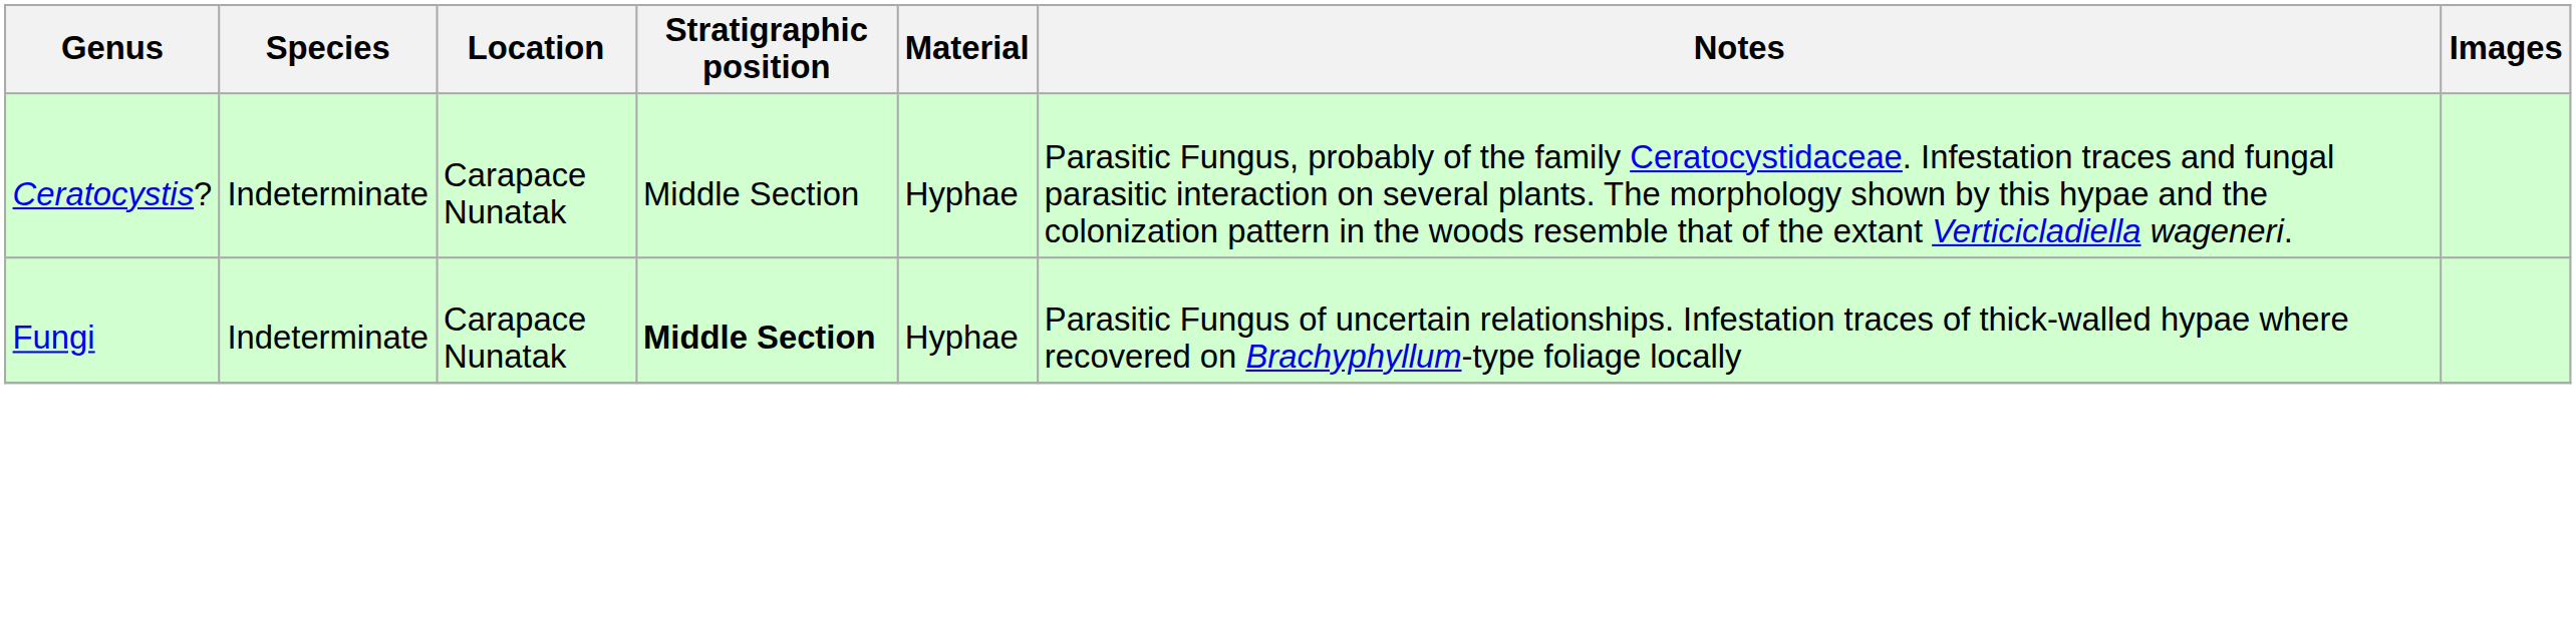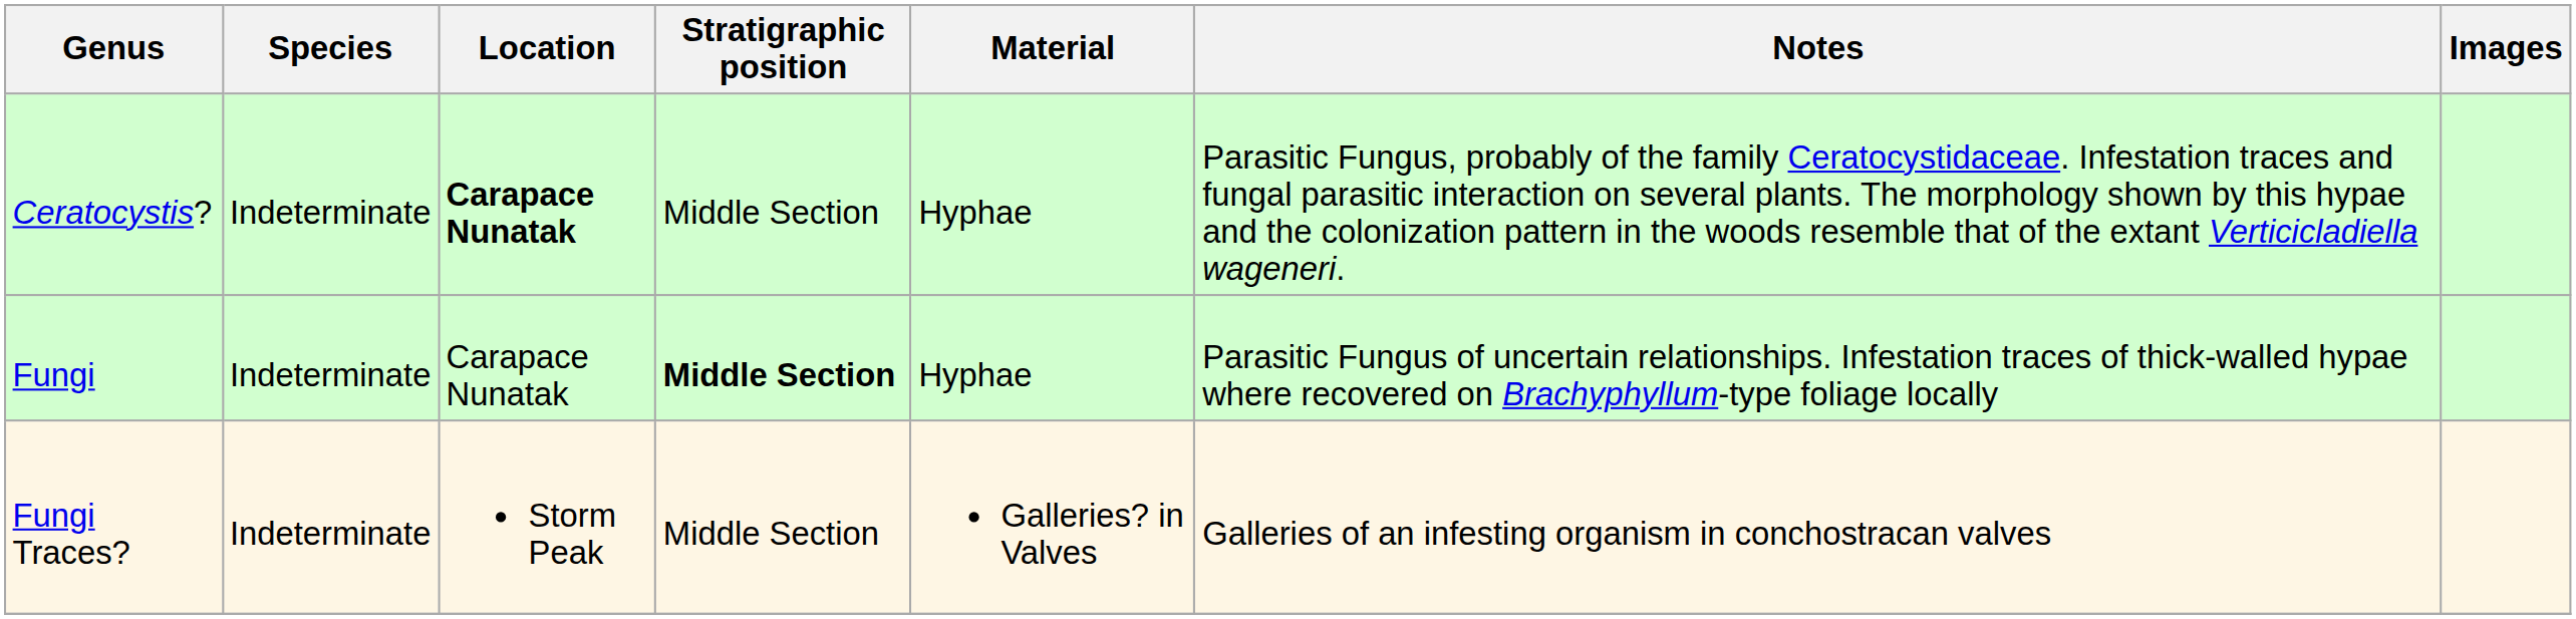 <table class="wikitable sortable">
 <tr>
 <th>Genus</th>
 <th>Species</th>
 <th>Location</th>
 <th>Stratigraphic position</th>
 <th>Material</th>
 <th>Notes</th>
 <th>Images</th>
 </tr>
 <tr>
 <td style="background:#D1FFCF;"><br><em><a href='#'>Ceratocystis</a></em>?</td>
 <td style="background:#D1FFCF;"><br>Indeterminate</td>
-<td style="background:#D1FFCF;"><br>Carapace Nunatak</td>
+<td style="background:#D1FFCF;"><strong><br>Carapace Nunatak</strong></td>
 <td style="background:#D1FFCF;"><br>Middle Section</td>
 <td style="background:#D1FFCF;"><br>Hyphae</td>
 <td style="background:#D1FFCF;"><br>Parasitic Fungus, probably of the family <a href='#'>Ceratocystidaceae</a>. Infestation traces and fungal parasitic interaction on several plants. The morphology shown by this hypae and the colonization pattern in the woods resemble that of the extant <em><a href='#'>Verticicladiella</a> wageneri</em>.</td>
 <td style="background:#D1FFCF;"></td>
 </tr>
 <tr>
 <td style="background:#D1FFCF;"><br><a href='#'>Fungi</a></td>
 <td style="background:#D1FFCF;"><br>Indeterminate</td>
 <td style="background:#D1FFCF;"><br>Carapace Nunatak</td>
 <td style="background:#D1FFCF;"><strong><br>Middle Section</strong></td>
 <td style="background:#D1FFCF;"><br>Hyphae</td>
 <td style="background:#D1FFCF;"><br>Parasitic Fungus of uncertain relationships. Infestation traces of thick-walled hypae where recovered on <em><a href='#'>Brachyphyllum</a></em>-type foliage locally</td>
 <td style="background:#D1FFCF;"></td>
 </tr>
 <tr>
+<td style="background:#FEF6E4;"><br><a href='#'>Fungi</a> Traces?</td>
+<td style="background:#FEF6E4;"><br>Indeterminate</td>
+<td style="background:#FEF6E4;"><br><ul><li>Storm Peak</li></ul></td>
+<td style="background:#FEF6E4;"><br>Middle Section</td>
+<td style="background:#FEF6E4;"><br><ul><li>Galleries? in Valves</li></ul></td>
+<td style="background:#FEF6E4;"><br>Galleries of an infesting organism in conchostracan valves</td>
+<td style="background:#FEF6E4;"></td>
+</tr>
+<tr>
 </tr>
 </table>
